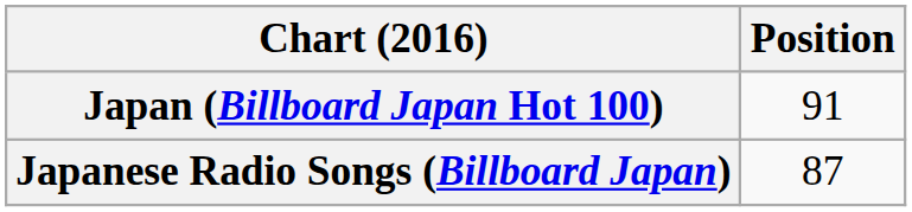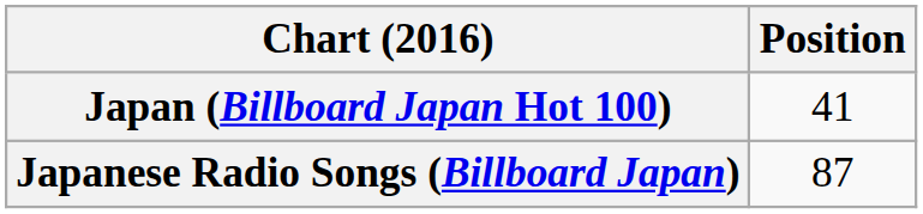 <table class="wikitable sortable plainrowheaders" style="text-align:center">
 <tr>
 <th scope="col">Chart (2016)</th>
 <th scope="col">Position</th>
 </tr>
 <tr>
 <th scope="row">Japan (<a href='#'><em>Billboard Japan</em> Hot 100</a>)</th>
-<td>91</td>
+<td>41</td>
 </tr>
 <tr>
 <th scope="row">Japanese Radio Songs (<em><a href='#'>Billboard Japan</a></em>)</th>
 <td>87</td>
 </tr>
 </table>
